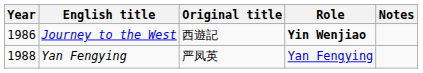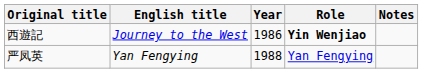 <table class="wikitable sortable">
 <tr>
+<th>Original title</th>
+<th>English title</th>
 <th>Year</th>
-<th>English title</th>
-<th>Original title</th>
 <th>Role</th>
 <th class="unsortable">Notes</th>
 </tr>
 <tr>
+<td>西遊記</td>
+<td><em><a href='#'>Journey to the West</a></em></td>
 <td>1986</td>
-<td><em><a href='#'>Journey to the West</a></em></td>
-<td>西遊記</td>
 <td><strong>Yin Wenjiao</strong></td>
 <td></td>
 </tr>
 <tr>
+<td>严凤英</td>
+<td><em>Yan Fengying</em></td>
 <td>1988</td>
-<td><em>Yan Fengying</em></td>
-<td>严凤英</td>
 <td><a href='#'>Yan Fengying</a></td>
 <td></td>
 </tr>
 </table>
